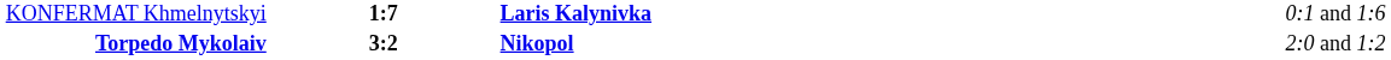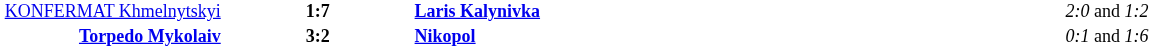 <table width=100% cellspacing=1>
 <tr>
 <th width=20%></th>
 <th width=12%></th>
 <th width=20%></th>
 <th></th>
 </tr>
 <tr style=font-size:90%>
 <td align=right><a href='#'>KONFERMAT Khmelnytskyi</a></td>
 <td align=center><strong>1:7</strong></td>
 <td><strong><a href='#'>Laris Kalynivka</a></strong></td>
-<td align=center><em>0:1</em> and <em>1:6</em></td>
+<td align=center><em>2:0</em> and <em>1:2</em></td>
 </tr>
 <tr style=font-size:90%>
 <td align=right><strong><a href='#'>Torpedo Mykolaiv</a></strong></td>
 <td align=center><strong>3:2</strong></td>
 <td><strong><a href='#'>Nikopol</a></strong></td>
-<td align=center><em>2:0</em> and <em>1:2</em></td>
+<td align=center><em>0:1</em> and <em>1:6</em></td>
 </tr>
 </table>
